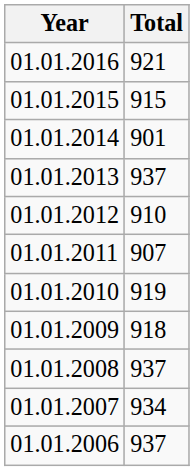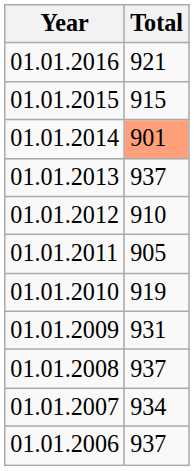 <table class="wikitable">
 <tr>
 <th>Year</th>
 <th>Total</th>
 </tr>
 <tr>
 <td>01.01.2016</td>
 <td>921</td>
 </tr>
 <tr>
 <td>01.01.2015</td>
 <td>915</td>
 </tr>
 <tr>
 <td>01.01.2014</td>
-<td>901</td>
+<td style="background: lightsalmon;">901</td>
 </tr>
 <tr>
 <td>01.01.2013</td>
 <td>937</td>
 </tr>
 <tr>
 <td>01.01.2012</td>
 <td>910</td>
 </tr>
 <tr>
 <td>01.01.2011</td>
-<td>907</td>
+<td>905</td>
 </tr>
 <tr>
 <td>01.01.2010</td>
 <td>919</td>
 </tr>
 <tr>
 <td>01.01.2009</td>
-<td>918</td>
+<td>931</td>
 </tr>
 <tr>
 <td>01.01.2008</td>
 <td>937</td>
 </tr>
 <tr>
 <td>01.01.2007</td>
 <td>934</td>
 </tr>
 <tr>
 <td>01.01.2006</td>
 <td>937</td>
 </tr>
 </table>
